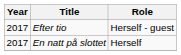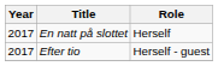 <table class="wikitable sortable">
 <tr>
 <th>Year</th>
 <th>Title</th>
 <th>Role</th>
 </tr>
 <tr>
 <td>2017</td>
+<td><em>En natt på slottet</em></td>
+<td>Herself</td>
+</tr>
+<tr>
+<td>2017</td>
 <td><em>Efter tio</em></td>
 <td>Herself - guest</td>
 </tr>
 <tr>
-<td>2017</td>
-<td><em>En natt på slottet</em></td>
-<td>Herself</td>
-</tr>
-<tr>
 </tr>
 </table>
